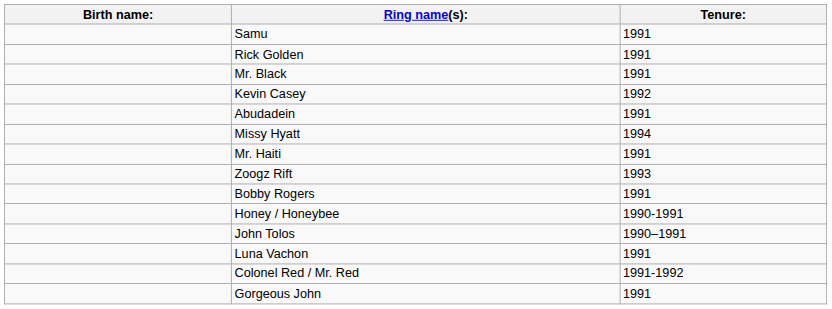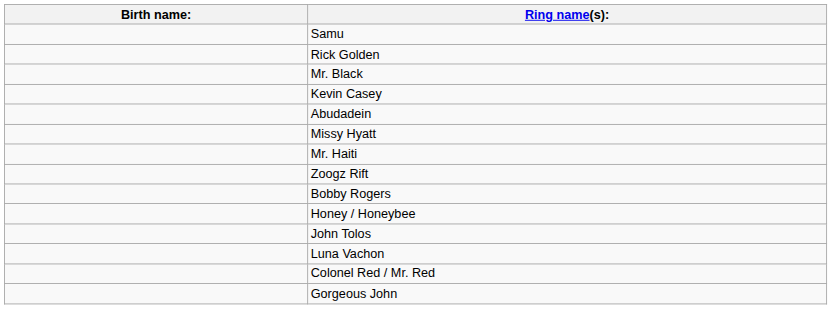 <table class="sortable wikitable" style="font-size:85%; text-align:left; width:70%;">
 <tr>
 <th>Birth name:</th>
 <th><a href='#'>Ring name</a>(s):</th>
-<th>Tenure:</th>
 </tr>
 <tr>
 <td></td>
 <td>Samu</td>
-<td sort>1991</td>
 </tr>
 <tr>
 <td></td>
 <td>Rick Golden</td>
-<td sort>1991</td>
 </tr>
 <tr>
 <td></td>
 <td>Mr. Black</td>
-<td sort>1991</td>
 </tr>
 <tr>
 <td></td>
 <td>Kevin Casey</td>
-<td sort>1992</td>
 </tr>
 <tr>
 <td></td>
 <td>Abudadein</td>
-<td sort>1991</td>
 </tr>
 <tr>
 <td></td>
 <td>Missy Hyatt</td>
-<td sort>1994</td>
 </tr>
 <tr>
 <td></td>
 <td>Mr. Haiti</td>
-<td sort>1991</td>
 </tr>
 <tr>
 <td> </td>
 <td>Zoogz Rift</td>
-<td sort>1993</td>
 </tr>
 <tr>
 <td></td>
 <td>Bobby Rogers</td>
-<td sort>1991</td>
 </tr>
 <tr>
 <td></td>
 <td>Honey / Honeybee</td>
-<td sort>1990-1991</td>
 </tr>
 <tr>
 <td> </td>
 <td>John Tolos</td>
-<td sort>1990–1991</td>
 </tr>
 <tr>
 <td> </td>
 <td>Luna Vachon</td>
-<td sort>1991</td>
 </tr>
 <tr>
 <td></td>
 <td>Colonel Red / Mr. Red</td>
-<td sort>1991-1992</td>
 </tr>
 <tr>
 <td></td>
 <td>Gorgeous John</td>
-<td sort>1991</td>
 </tr>
 </table>
